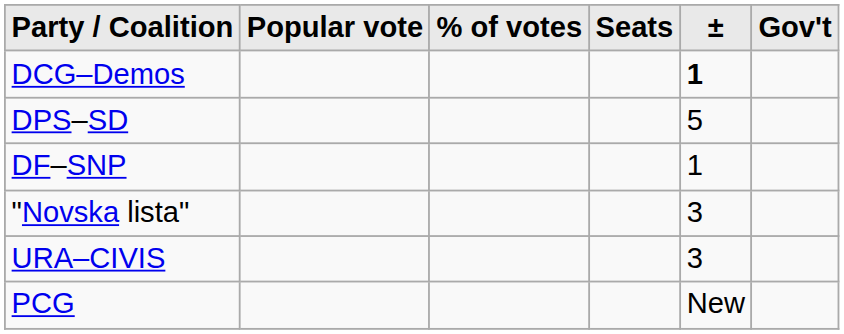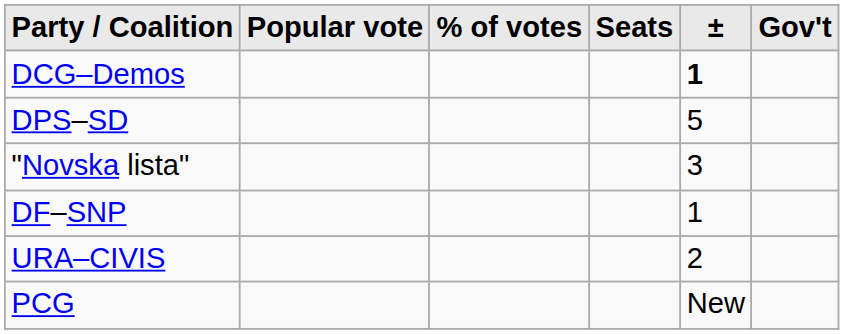 <table class="wikitable">
 <tr>
 <th style="background-color:#E9E9E9">Party / Coalition</th>
 <th style="background-color:#E9E9E9">Popular vote</th>
 <th style="background-color:#E9E9E9">% of votes</th>
 <th style="background-color:#E9E9E9">Seats</th>
 <th style="background-color:#E9E9E9">±</th>
 <th style="background-color:#E9E9E9">Gov't</th>
 </tr>
 <tr>
 <td><a href='#'>DCG–Demos</a></td>
 <td></td>
 <td></td>
 <td></td>
 <td><strong>1</strong></td>
 <td></td>
 </tr>
 <tr>
 <td><a href='#'>DPS</a>–<a href='#'>SD</a></td>
 <td></td>
 <td></td>
 <td></td>
 <td>5</td>
 <td></td>
 </tr>
 <tr>
+<td>"<a href='#'>Novska</a> lista"</td>
+<td></td>
+<td></td>
+<td></td>
+<td>3</td>
+<td></td>
+</tr>
+<tr>
 <td><a href='#'>DF</a>–<a href='#'>SNP</a></td>
 <td></td>
 <td></td>
 <td></td>
 <td>1</td>
 <td></td>
 </tr>
 <tr>
-<td>"<a href='#'>Novska</a> lista"</td>
-<td></td>
-<td></td>
-<td></td>
-<td>3</td>
-<td></td>
-</tr>
-<tr>
 <td><a href='#'>URA–CIVIS</a></td>
 <td></td>
 <td></td>
 <td></td>
-<td>3</td>
+<td>2</td>
 <td></td>
 </tr>
 <tr>
 <td><a href='#'>PCG</a></td>
 <td></td>
 <td></td>
 <td></td>
 <td>New</td>
 <td></td>
 </tr>
 </table>
